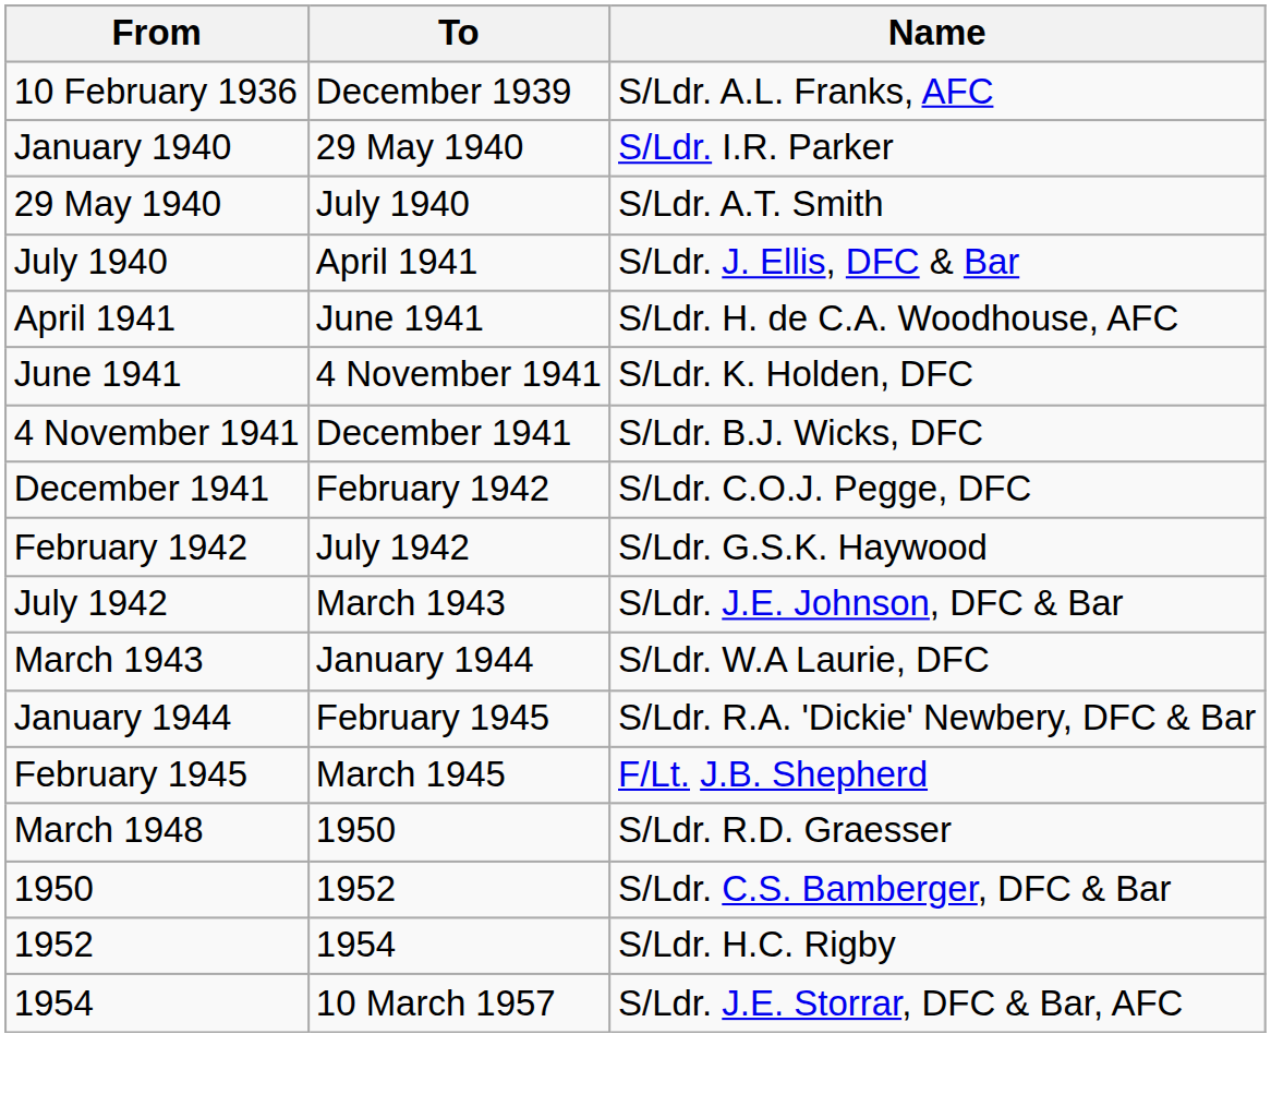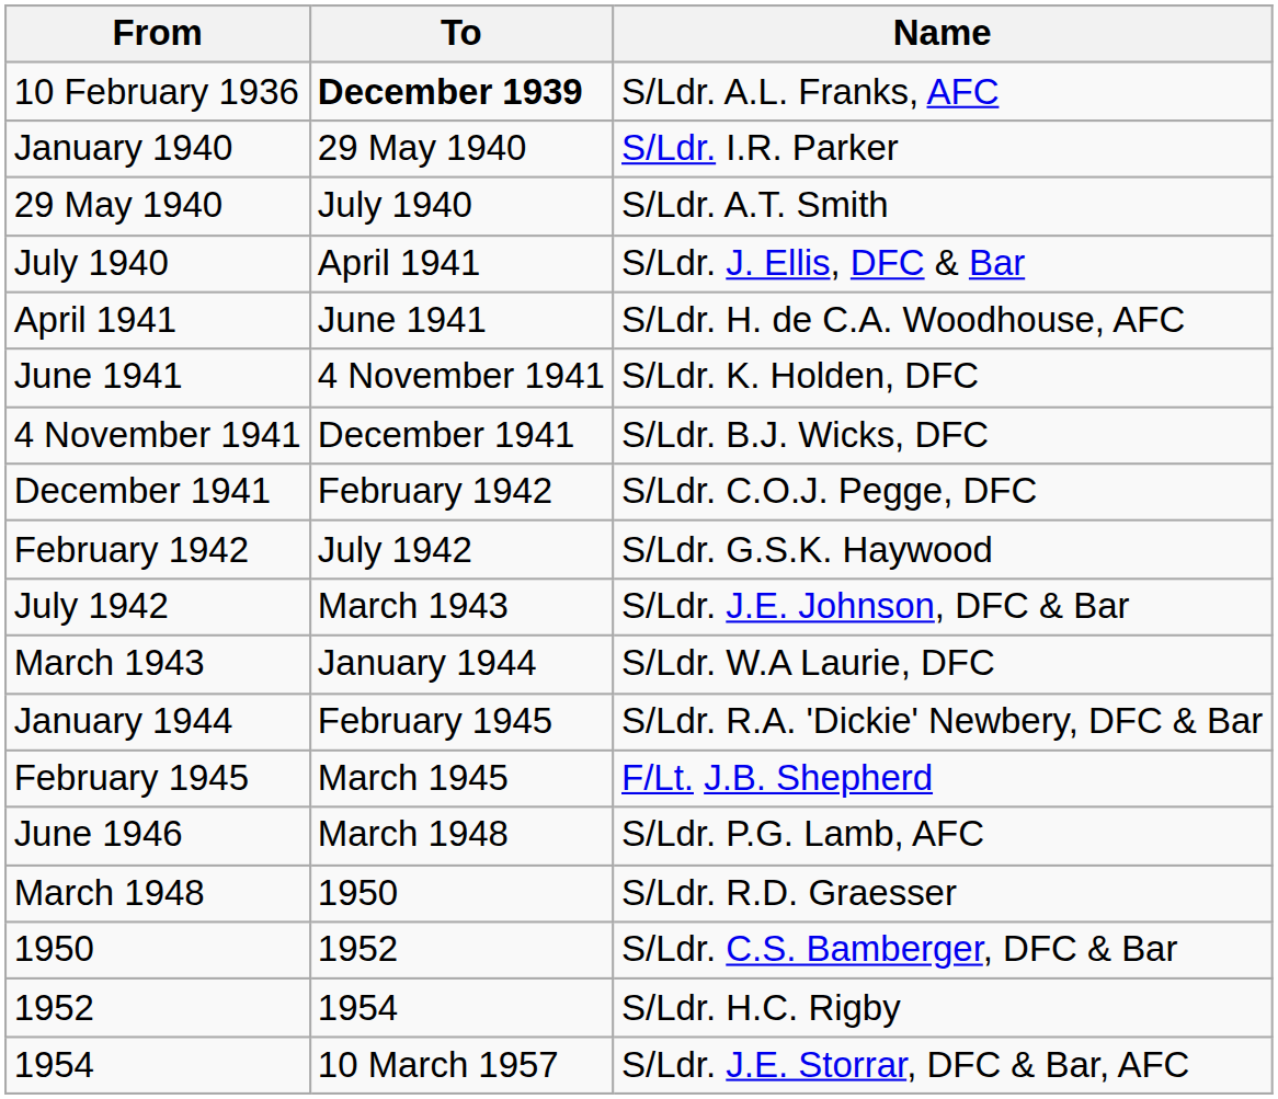 <table class="wikitable">
 <tr>
 <th>From</th>
 <th>To</th>
 <th>Name</th>
 </tr>
 <tr>
 <td>10 February 1936</td>
-<td>December 1939</td>
+<td><strong>December 1939</strong></td>
 <td>S/Ldr. A.L. Franks, <a href='#'>AFC</a></td>
 </tr>
 <tr>
 <td>January 1940</td>
 <td>29 May 1940</td>
 <td><a href='#'>S/Ldr.</a> I.R. Parker</td>
 </tr>
 <tr>
 <td>29 May 1940</td>
 <td>July 1940</td>
 <td>S/Ldr. A.T. Smith</td>
 </tr>
 <tr>
 <td>July 1940</td>
 <td>April 1941</td>
 <td>S/Ldr. <a href='#'>J. Ellis</a>, <a href='#'>DFC</a> & <a href='#'>Bar</a></td>
 </tr>
 <tr>
 <td>April 1941</td>
 <td>June 1941</td>
 <td>S/Ldr. H. de C.A. Woodhouse, AFC</td>
 </tr>
 <tr>
 <td>June 1941</td>
 <td>4 November 1941</td>
 <td>S/Ldr. K. Holden, DFC</td>
 </tr>
 <tr>
 <td>4 November 1941</td>
 <td>December 1941</td>
 <td>S/Ldr. B.J. Wicks, DFC</td>
 </tr>
 <tr>
 <td>December 1941</td>
 <td>February 1942</td>
 <td>S/Ldr. C.O.J. Pegge, DFC</td>
 </tr>
 <tr>
 <td>February 1942</td>
 <td>July 1942</td>
 <td>S/Ldr. G.S.K. Haywood</td>
 </tr>
 <tr>
 <td>July 1942</td>
 <td>March 1943</td>
 <td>S/Ldr. <a href='#'>J.E. Johnson</a>, DFC & Bar</td>
 </tr>
 <tr>
 <td>March 1943</td>
 <td>January 1944</td>
 <td>S/Ldr. W.A Laurie, DFC</td>
 </tr>
 <tr>
 <td>January 1944</td>
 <td>February 1945</td>
 <td>S/Ldr. R.A. 'Dickie' Newbery, DFC & Bar</td>
 </tr>
 <tr>
 <td>February 1945</td>
 <td>March 1945</td>
 <td><a href='#'>F/Lt.</a> <a href='#'>J.B. Shepherd</a></td>
 </tr>
 <tr>
+<td>June 1946</td>
+<td>March 1948</td>
+<td>S/Ldr. P.G. Lamb, AFC</td>
+</tr>
+<tr>
 <td>March 1948</td>
 <td>1950</td>
 <td>S/Ldr. R.D. Graesser</td>
 </tr>
 <tr ->
 <td>1950</td>
 <td>1952</td>
 <td>S/Ldr. <a href='#'>C.S. Bamberger</a>, DFC & Bar</td>
 </tr>
 <tr>
 <td>1952</td>
 <td>1954</td>
 <td>S/Ldr. H.C. Rigby</td>
 </tr>
 <tr>
 <td>1954</td>
 <td>10 March 1957</td>
 <td>S/Ldr. <a href='#'>J.E. Storrar</a>, DFC & Bar, AFC</td>
 </tr>
 </table>
